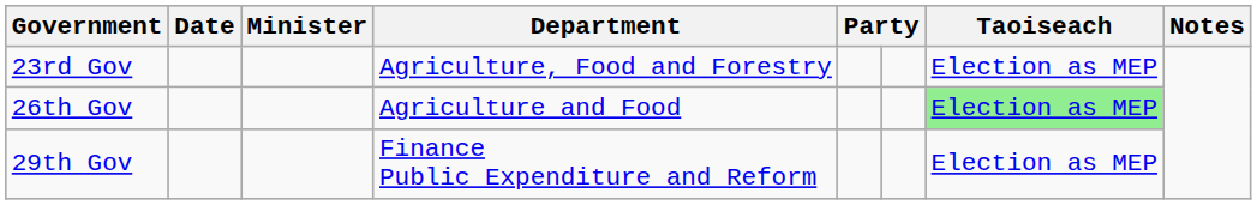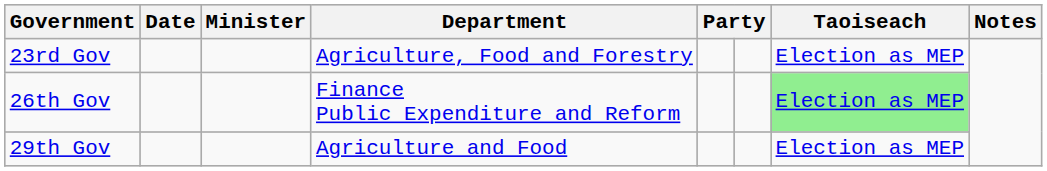 <table class="wikitable sortable">
 <tr>
 <th>Government</th>
 <th>Date</th>
 <th>Minister</th>
 <th>Department</th>
 <th colspan=2>Party</th>
 <th>Taoiseach</th>
 <th>Notes</th>
 </tr>
 <tr>
 <td><a href='#'>23rd Gov</a></td>
 <td></td>
 <td></td>
 <td><a href='#'>Agriculture, Food and Forestry</a></td>
 <td></td>
 <td></td>
 <td><a href='#'>Election as MEP</a></td>
 </tr>
 <tr>
 <td><a href='#'>26th Gov</a></td>
 <td></td>
 <td></td>
-<td><a href='#'>Agriculture and Food</a></td>
+<td><a href='#'>Finance</a><br><a href='#'>Public Expenditure and Reform</a></td>
 <td></td>
 <td></td>
 <td style="background: lightgreen;"><a href='#'>Election as MEP</a></td>
 </tr>
 <tr>
 <td><a href='#'>29th Gov</a></td>
 <td></td>
 <td></td>
-<td><a href='#'>Finance</a><br><a href='#'>Public Expenditure and Reform</a></td>
+<td><a href='#'>Agriculture and Food</a></td>
 <td></td>
 <td></td>
 <td><a href='#'>Election as MEP</a></td>
 </tr>
 </table>
